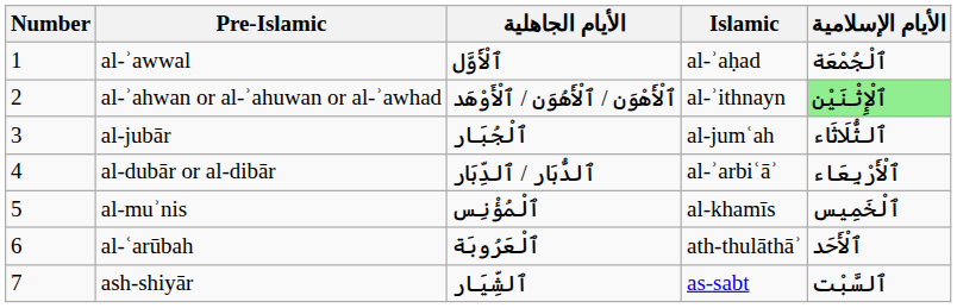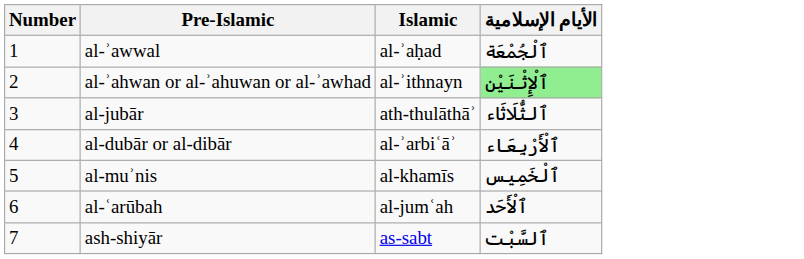 <table class="sortable wikitable">
 <tr>
 <th>Number</th>
 <th>Pre-Islamic</th>
-<th>الأيام الجاهلية</th>
 <th>Islamic</th>
 <th>الأيام الإسلامية</th>
 </tr>
 <tr>
 <td>1</td>
 <td>al-ʾawwal</td>
-<td>ٱلْأَوَّل</td>
 <td>al-ʾaḥad</td>
 <td>ٱلْجُمْعَة</td>
 </tr>
 <tr>
 <td>2</td>
 <td>al-ʾahwan or al-ʾahuwan or al-ʾawhad</td>
-<td>ٱلْأَهْوَن / ٱلْأَهُوَن / ٱلْأَوْهَد</td>
 <td>al-ʾithnayn</td>
 <td style="background: lightgreen;">ٱلْإِثْنَيْن</td>
 </tr>
 <tr>
 <td>3</td>
 <td>al-jubār</td>
-<td>ٱلْجُبَار</td>
-<td>al-jumʿah</td>
+<td>ath-thulāthāʾ</td>
 <td>ٱلثُّلَاثَاء</td>
 </tr>
 <tr>
 <td>4</td>
 <td>al-dubār or al-dibār</td>
-<td>ٱلدُّبَار / ٱلدِّبَار</td>
 <td>al-ʾarbiʿāʾ</td>
 <td>ٱلْأَرْبِعَاء</td>
 </tr>
 <tr>
 <td>5</td>
 <td>al-muʾnis</td>
-<td>ٱلْمُؤْنِس</td>
 <td>al-khamīs</td>
 <td>ٱلْخَمِيس</td>
 </tr>
 <tr>
 <td>6</td>
 <td>al-ʿarūbah</td>
-<td>ٱلْعَرُوبَة</td>
-<td>ath-thulāthāʾ</td>
+<td>al-jumʿah</td>
 <td>ٱلْأَحَد</td>
 </tr>
 <tr>
 <td>7</td>
 <td>ash-shiyār</td>
-<td>ٱلشِّيَار</td>
 <td><a href='#'>as-sabt</a></td>
 <td>ٱلسَّبْت</td>
 </tr>
 </table>
